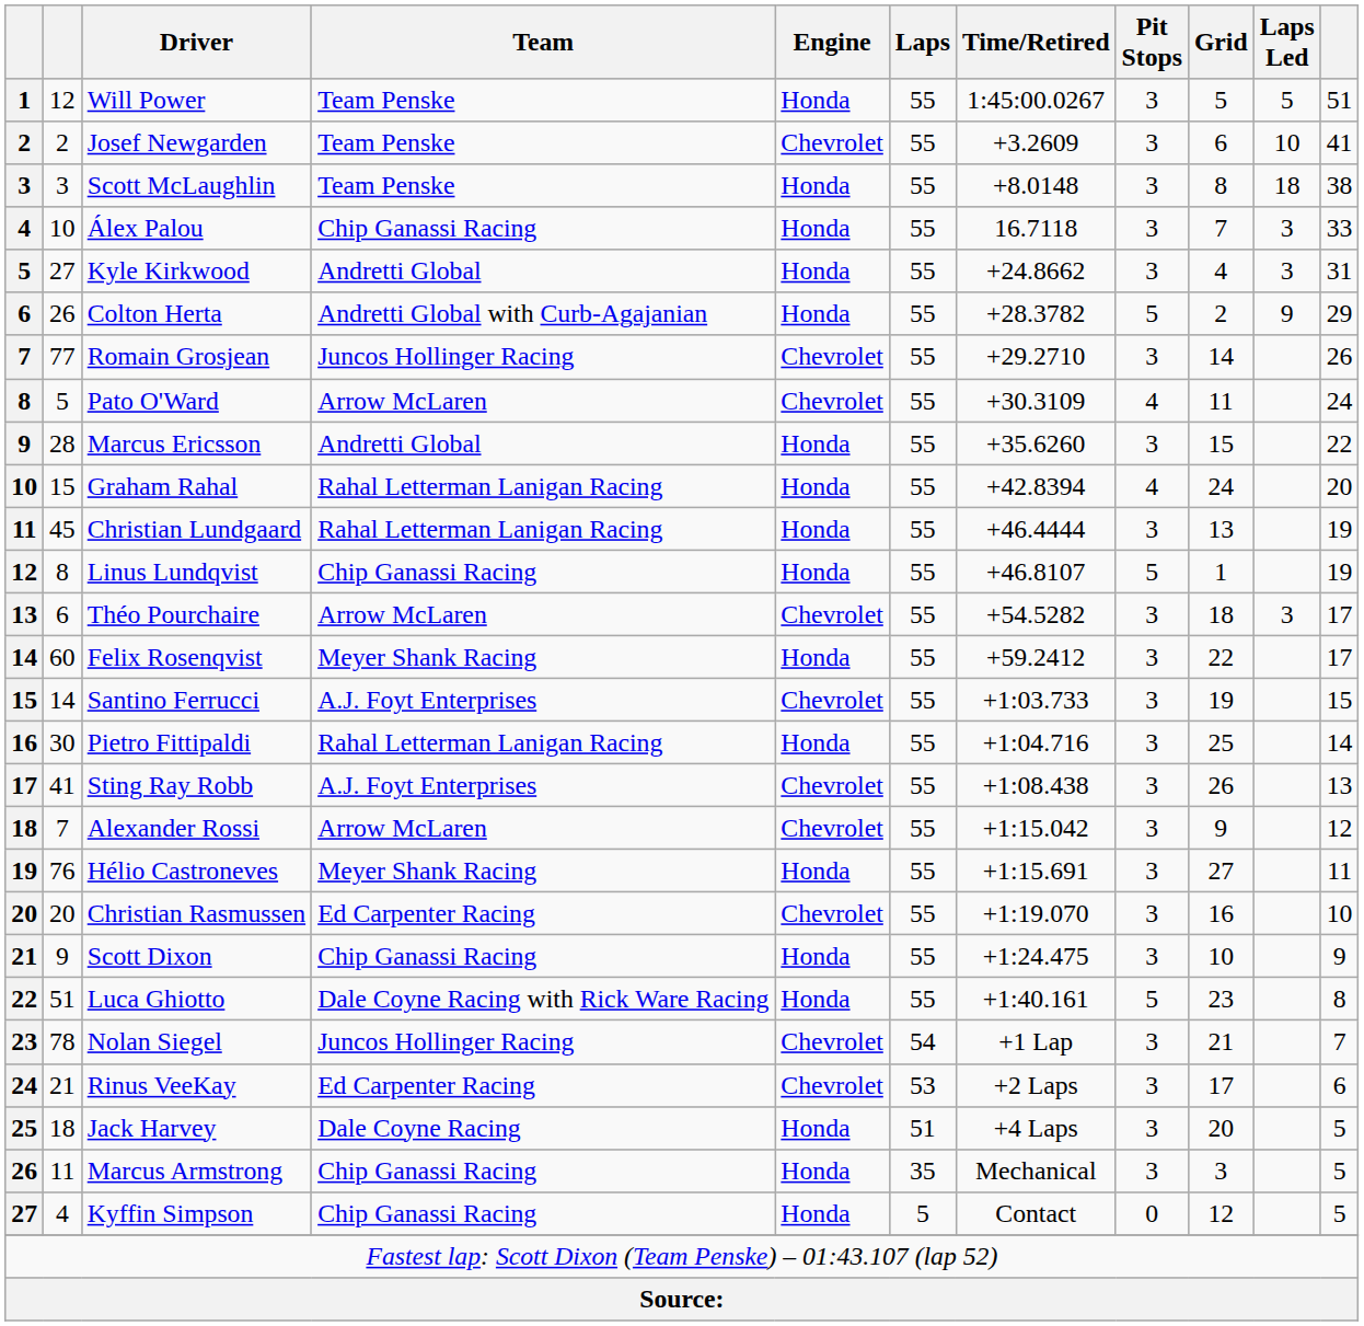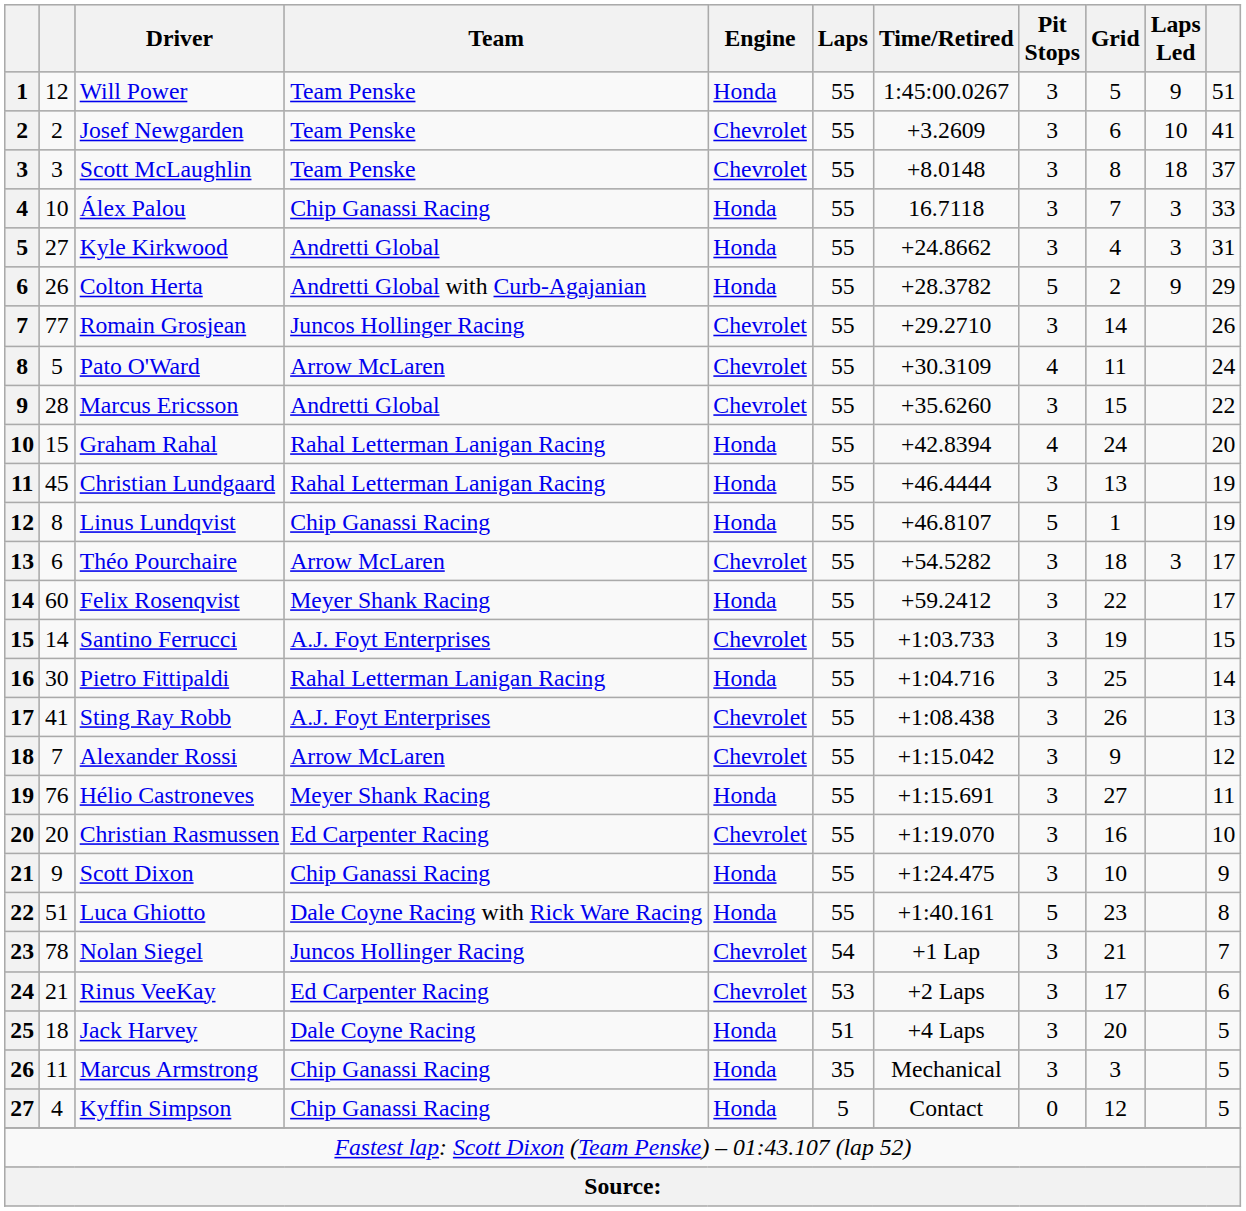 <table class="wikitable sortable" style="font-size:95%;">
 <tr>
 <th scope="col"></th>
 <th scope="col"></th>
 <th scope="col">Driver</th>
 <th scope="col">Team</th>
 <th scope="col">Engine</th>
 <th class="unsortable" scope="col">Laps</th>
 <th class="unsortable" scope="col">Time/Retired</th>
 <th scope="col">Pit<br>Stops</th>
 <th scope="col">Grid</th>
 <th scope="col">Laps<br>Led</th>
 <th scope="col"></th>
 </tr>
 <tr>
 <th>1</th>
 <td align="center">12</td>
 <td> <a href='#'>Will Power</a> <strong></strong></td>
 <td><a href='#'>Team Penske</a></td>
 <td><a href='#'>Honda</a></td>
 <td align="center">55</td>
 <td align="center">1:45:00.0267</td>
 <td align="center">3</td>
 <td align="center">5</td>
-<td align="center">5</td>
+<td align="center">9</td>
 <td align="center">51</td>
 </tr>
 <tr>
 <th>2</th>
 <td align="center">2</td>
 <td> <a href='#'>Josef Newgarden</a> <strong></strong></td>
 <td><a href='#'>Team Penske</a></td>
 <td><a href='#'>Chevrolet</a></td>
 <td align="center">55</td>
 <td align="center">+3.2609</td>
 <td align="center">3</td>
 <td align="center">6</td>
 <td align="center">10</td>
 <td align="center">41</td>
 </tr>
 <tr>
 <th>3</th>
 <td align="center">3</td>
 <td> <a href='#'>Scott McLaughlin</a></td>
 <td><a href='#'>Team Penske</a></td>
-<td><a href='#'>Honda</a></td>
+<td><a href='#'>Chevrolet</a></td>
 <td align="center">55</td>
 <td align="center">+8.0148</td>
 <td align="center">3</td>
 <td align="center">8</td>
 <td align="center">18</td>
-<td align="center">38</td>
+<td align="center">37</td>
 </tr>
 <tr>
 <th>4</th>
 <td align="center">10</td>
 <td> <a href='#'>Álex Palou</a> <strong></strong></td>
 <td><a href='#'>Chip Ganassi Racing</a></td>
 <td><a href='#'>Honda</a></td>
 <td align="center">55</td>
 <td align="center">16.7118</td>
 <td align="center">3</td>
 <td align="center">7</td>
 <td align="center">3</td>
 <td align="center">33</td>
 </tr>
 <tr>
 <th>5</th>
 <td align="center">27</td>
 <td> <a href='#'>Kyle Kirkwood</a></td>
 <td><a href='#'>Andretti Global</a></td>
 <td><a href='#'>Honda</a></td>
 <td align="center">55</td>
 <td align="center">+24.8662</td>
 <td align="center">3</td>
 <td align="center">4</td>
 <td align="center">3</td>
 <td align="center">31</td>
 </tr>
 <tr>
 <th>6</th>
 <td align="center">26</td>
 <td> <a href='#'>Colton Herta</a></td>
 <td><a href='#'>Andretti Global</a> with <a href='#'>Curb-Agajanian</a></td>
 <td><a href='#'>Honda</a></td>
 <td align="center">55</td>
 <td align="center">+28.3782</td>
 <td align="center">5</td>
 <td align="center">2</td>
 <td align="center">9</td>
 <td align="center">29</td>
 </tr>
 <tr>
 <th>7</th>
 <td align="center">77</td>
 <td> <a href='#'>Romain Grosjean</a></td>
 <td><a href='#'>Juncos Hollinger Racing</a></td>
 <td><a href='#'>Chevrolet</a></td>
 <td align="center">55</td>
 <td align="center">+29.2710</td>
 <td align="center">3</td>
 <td align="center">14</td>
 <td align="center"></td>
 <td align="center">26</td>
 </tr>
 <tr>
 <th>8</th>
 <td align="center">5</td>
 <td> <a href='#'>Pato O'Ward</a></td>
 <td><a href='#'>Arrow McLaren</a></td>
 <td><a href='#'>Chevrolet</a></td>
 <td align="center">55</td>
 <td align="center">+30.3109</td>
 <td align="center">4</td>
 <td align="center">11</td>
 <td align="center"></td>
 <td align="center">24</td>
 </tr>
 <tr>
 <th>9</th>
 <td align="center">28</td>
 <td> <a href='#'>Marcus Ericsson</a></td>
 <td><a href='#'>Andretti Global</a></td>
-<td><a href='#'>Honda</a></td>
+<td><a href='#'>Chevrolet</a></td>
 <td align="center">55</td>
 <td align="center">+35.6260</td>
 <td align="center">3</td>
 <td align="center">15</td>
 <td align="center"></td>
 <td align="center">22</td>
 </tr>
 <tr>
 <th>10</th>
 <td align="center">15</td>
 <td> <a href='#'>Graham Rahal</a></td>
 <td><a href='#'>Rahal Letterman Lanigan Racing</a></td>
 <td><a href='#'>Honda</a></td>
 <td align="center">55</td>
 <td align="center">+42.8394</td>
 <td align="center">4</td>
 <td align="center">24</td>
 <td align="center"></td>
 <td align="center">20</td>
 </tr>
 <tr>
 <th>11</th>
 <td align="center">45</td>
 <td> <a href='#'>Christian Lundgaard</a></td>
 <td><a href='#'>Rahal Letterman Lanigan Racing</a></td>
 <td><a href='#'>Honda</a></td>
 <td align="center">55</td>
 <td align="center">+46.4444</td>
 <td align="center">3</td>
 <td align="center">13</td>
 <td align="center"></td>
 <td align="center">19</td>
 </tr>
 <tr>
 <th>12</th>
 <td align="center">8</td>
 <td> <a href='#'>Linus Lundqvist</a> <strong></strong></td>
 <td><a href='#'>Chip Ganassi Racing</a></td>
 <td><a href='#'>Honda</a></td>
 <td align="center">55</td>
 <td align="center">+46.8107</td>
 <td align="center">5</td>
 <td align="center">1</td>
 <td align="center"></td>
 <td align="center">19</td>
 </tr>
 <tr>
 <th>13</th>
 <td align="center">6</td>
 <td> <a href='#'>Théo Pourchaire</a> <strong></strong></td>
 <td><a href='#'>Arrow McLaren</a></td>
 <td><a href='#'>Chevrolet</a></td>
 <td align="center">55</td>
 <td align="center">+54.5282</td>
 <td align="center">3</td>
 <td align="center">18</td>
 <td align="center">3</td>
 <td align="center">17</td>
 </tr>
 <tr>
 <th>14</th>
 <td align="center">60</td>
 <td> <a href='#'>Felix Rosenqvist</a> <strong></strong></td>
 <td><a href='#'>Meyer Shank Racing</a></td>
 <td><a href='#'>Honda</a></td>
 <td align="center">55</td>
 <td align="center">+59.2412</td>
 <td align="center">3</td>
 <td align="center">22</td>
 <td align="center"></td>
 <td align="center">17</td>
 </tr>
 <tr>
 <th>15</th>
 <td align="center">14</td>
 <td> <a href='#'>Santino Ferrucci</a></td>
 <td><a href='#'>A.J. Foyt Enterprises</a></td>
 <td><a href='#'>Chevrolet</a></td>
 <td align="center">55</td>
 <td align="center">+1:03.733</td>
 <td align="center">3</td>
 <td align="center">19</td>
 <td align="center"></td>
 <td align="center">15</td>
 </tr>
 <tr>
 <th>16</th>
 <td align="center">30</td>
 <td> <a href='#'>Pietro Fittipaldi</a></td>
 <td><a href='#'>Rahal Letterman Lanigan Racing</a></td>
 <td><a href='#'>Honda</a></td>
 <td align="center">55</td>
 <td align="center">+1:04.716</td>
 <td align="center">3</td>
 <td align="center">25</td>
 <td align="center"></td>
 <td align="center">14</td>
 </tr>
 <tr>
 <th>17</th>
 <td align="center">41</td>
 <td> <a href='#'>Sting Ray Robb</a></td>
 <td><a href='#'>A.J. Foyt Enterprises</a></td>
 <td><a href='#'>Chevrolet</a></td>
 <td align="center">55</td>
 <td align="center">+1:08.438</td>
 <td align="center">3</td>
 <td align="center">26</td>
 <td align="center"></td>
 <td align="center">13</td>
 </tr>
 <tr>
 <th>18</th>
 <td align="center">7</td>
 <td> <a href='#'>Alexander Rossi</a> <strong></strong></td>
 <td><a href='#'>Arrow McLaren</a></td>
 <td><a href='#'>Chevrolet</a></td>
 <td align="center">55</td>
 <td align="center">+1:15.042</td>
 <td align="center">3</td>
 <td align="center">9</td>
 <td align="center"></td>
 <td align="center">12</td>
 </tr>
 <tr>
 <th>19</th>
 <td align="center">76</td>
 <td> <a href='#'>Hélio Castroneves</a></td>
 <td><a href='#'>Meyer Shank Racing</a></td>
 <td><a href='#'>Honda</a></td>
 <td align="center">55</td>
 <td align="center">+1:15.691</td>
 <td align="center">3</td>
 <td align="center">27</td>
 <td align="center"></td>
 <td align="center">11</td>
 </tr>
 <tr>
 <th>20</th>
 <td align="center">20</td>
 <td> <a href='#'>Christian Rasmussen</a> <strong></strong></td>
 <td><a href='#'>Ed Carpenter Racing</a></td>
 <td><a href='#'>Chevrolet</a></td>
 <td align="center">55</td>
 <td align="center">+1:19.070</td>
 <td align="center">3</td>
 <td align="center">16</td>
 <td align="center"></td>
 <td align="center">10</td>
 </tr>
 <tr>
 <th>21</th>
 <td align="center">9</td>
 <td> <a href='#'>Scott Dixon</a> <strong></strong></td>
 <td><a href='#'>Chip Ganassi Racing</a></td>
 <td><a href='#'>Honda</a></td>
 <td align="center">55</td>
 <td align="center">+1:24.475</td>
 <td align="center">3</td>
 <td align="center">10</td>
 <td align="center"></td>
 <td align="center">9</td>
 </tr>
 <tr>
 <th>22</th>
 <td align="center">51</td>
 <td> <a href='#'>Luca Ghiotto</a> <strong></strong></td>
 <td><a href='#'>Dale Coyne Racing</a> with <a href='#'>Rick Ware Racing</a></td>
 <td><a href='#'>Honda</a></td>
 <td align="center">55</td>
 <td align="center">+1:40.161</td>
 <td align="center">5</td>
 <td align="center">23</td>
 <td align="center"></td>
 <td align="center">8</td>
 </tr>
 <tr>
 <th>23</th>
 <td align="center">78</td>
 <td> <a href='#'>Nolan Siegel</a> <strong></strong></td>
 <td><a href='#'>Juncos Hollinger Racing</a></td>
 <td><a href='#'>Chevrolet</a></td>
 <td align="center">54</td>
 <td align="center">+1 Lap</td>
 <td align="center">3</td>
 <td align="center">21</td>
 <td align="center"></td>
 <td align="center">7</td>
 </tr>
 <tr>
 <th>24</th>
 <td align="center">21</td>
 <td> <a href='#'>Rinus VeeKay</a></td>
 <td><a href='#'>Ed Carpenter Racing</a></td>
 <td><a href='#'>Chevrolet</a></td>
 <td align="center">53</td>
 <td align="center">+2 Laps</td>
 <td align="center">3</td>
 <td align="center">17</td>
 <td align="center"></td>
 <td align="center">6</td>
 </tr>
 <tr>
 <th>25</th>
 <td align="center">18</td>
 <td> <a href='#'>Jack Harvey</a></td>
 <td><a href='#'>Dale Coyne Racing</a></td>
 <td><a href='#'>Honda</a></td>
 <td align="center">51</td>
 <td align="center">+4 Laps</td>
 <td align="center">3</td>
 <td align="center">20</td>
 <td align="center"></td>
 <td align="center">5</td>
 </tr>
 <tr>
 <th>26</th>
 <td align="center">11</td>
 <td> <a href='#'>Marcus Armstrong</a></td>
 <td><a href='#'>Chip Ganassi Racing</a></td>
 <td><a href='#'>Honda</a></td>
 <td align="center">35</td>
 <td align="center">Mechanical</td>
 <td align="center">3</td>
 <td align="center">3</td>
 <td align="center"></td>
 <td align="center">5</td>
 </tr>
 <tr>
 <th>27</th>
 <td align="center">4</td>
 <td> <a href='#'>Kyffin Simpson</a> <strong></strong></td>
 <td><a href='#'>Chip Ganassi Racing</a></td>
 <td><a href='#'>Honda</a></td>
 <td align="center">5</td>
 <td align="center">Contact</td>
 <td align="center">0</td>
 <td align="center">12</td>
 <td align="center"></td>
 <td align="center">5</td>
 </tr>
 <tr>
 </tr>
 <tr class="sortbottom">
 <td colspan="11" style="text-align:center"><em><a href='#'>Fastest lap</a>:  <a href='#'>Scott Dixon</a> (<a href='#'>Team Penske</a>) – 01:43.107 (lap 52)</em></td>
 </tr>
 <tr class="sortbottom">
 <th colspan="11">Source:</th>
 </tr>
 </table>
